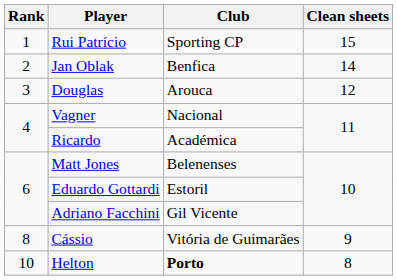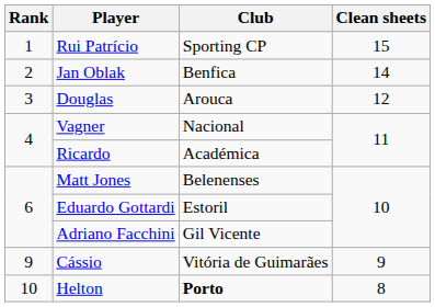 <table class="wikitable sortable" style="text-align:center">
 <tr>
 <th>Rank</th>
 <th>Player</th>
 <th>Club</th>
 <th>Clean sheets</th>
 </tr>
 <tr>
 <td>1</td>
 <td align="left"> <a href='#'>Rui Patrício</a></td>
 <td align="left">Sporting CP</td>
 <td>15</td>
 </tr>
 <tr>
 <td>2</td>
 <td align="left"> <a href='#'>Jan Oblak</a></td>
 <td align="left">Benfica</td>
 <td>14</td>
 </tr>
 <tr>
 <td>3</td>
 <td align="left"> <a href='#'>Douglas</a></td>
 <td align="left">Arouca</td>
 <td>12</td>
 </tr>
 <tr>
 <td rowspan="2">4</td>
 <td align="left"> <a href='#'>Vagner</a></td>
 <td align="left">Nacional</td>
 <td rowspan="2">11</td>
 </tr>
 <tr>
 <td align="left"> <a href='#'>Ricardo</a></td>
 <td align="left">Académica</td>
 </tr>
 <tr>
 <td rowspan="3">6</td>
 <td align="left"> <a href='#'>Matt Jones</a></td>
 <td align="left">Belenenses</td>
 <td rowspan="3">10</td>
 </tr>
 <tr>
 <td align="left"> <a href='#'>Eduardo Gottardi</a></td>
 <td align="left">Estoril</td>
 </tr>
 <tr>
 <td align="left"> <a href='#'>Adriano Facchini</a></td>
 <td align="left">Gil Vicente</td>
 </tr>
 <tr>
-<td>8</td>
+<td>9</td>
 <td align="left"> <a href='#'>Cássio</a></td>
 <td align="left">Vitória de Guimarães</td>
 <td>9</td>
 </tr>
 <tr>
 <td>10</td>
 <td align="left"> <a href='#'>Helton</a></td>
 <td align="left"><strong>Porto</strong></td>
 <td>8</td>
 </tr>
 </table>
